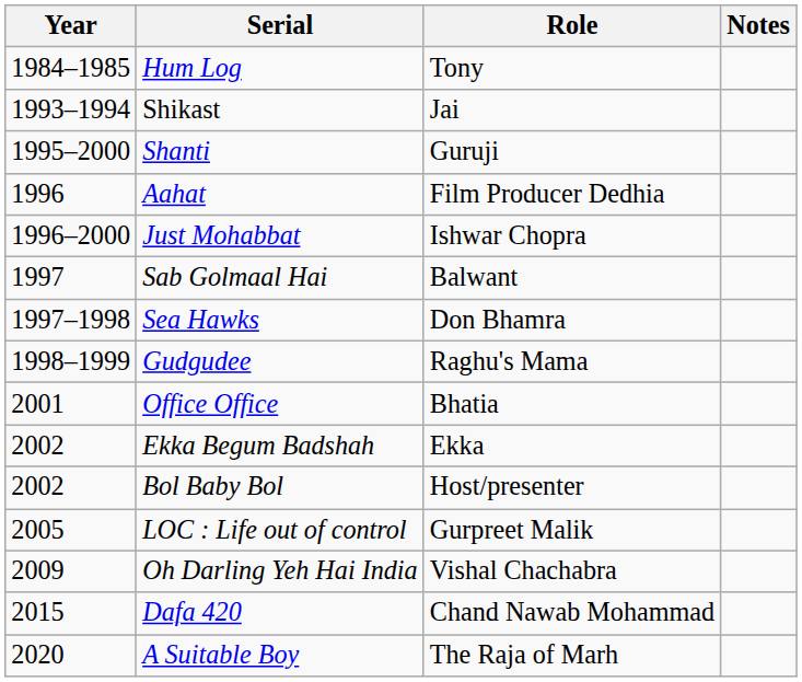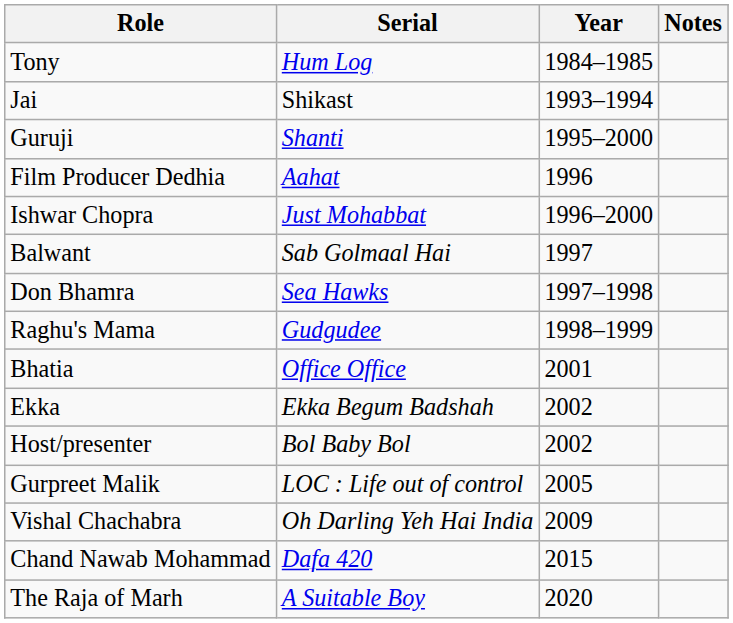 <table class="wikitable sortable">
 <tr>
+<th>Role</th>
+<th>Serial</th>
 <th>Year</th>
-<th>Serial</th>
-<th>Role</th>
 <th>Notes</th>
 </tr>
 <tr>
+<td>Tony</td>
+<td><em><a href='#'>Hum Log</a></em></td>
 <td>1984–1985</td>
-<td><em><a href='#'>Hum Log</a></em></td>
-<td>Tony</td>
 <td></td>
 </tr>
 <tr>
+<td>Jai</td>
+<td>Shikast</td>
 <td>1993–1994</td>
-<td>Shikast</td>
-<td>Jai</td>
 <td></td>
 </tr>
 <tr>
+<td>Guruji</td>
+<td><em><a href='#'>Shanti</a></em></td>
 <td>1995–2000</td>
-<td><em><a href='#'>Shanti</a></em></td>
-<td>Guruji</td>
 <td></td>
 </tr>
 <tr>
+<td>Film Producer Dedhia</td>
+<td><em><a href='#'>Aahat</a></em></td>
 <td>1996</td>
-<td><em><a href='#'>Aahat</a></em></td>
-<td>Film Producer Dedhia</td>
 <td></td>
 </tr>
 <tr>
+<td>Ishwar Chopra</td>
+<td><em><a href='#'>Just Mohabbat</a></em></td>
 <td>1996–2000</td>
-<td><em><a href='#'>Just Mohabbat</a></em></td>
-<td>Ishwar Chopra</td>
 <td></td>
 </tr>
 <tr>
+<td>Balwant</td>
+<td><em>Sab Golmaal Hai</em></td>
 <td>1997</td>
-<td><em>Sab Golmaal Hai</em></td>
-<td>Balwant</td>
 <td></td>
 </tr>
 <tr>
+<td>Don Bhamra</td>
+<td><em><a href='#'>Sea Hawks</a></em></td>
 <td>1997–1998</td>
-<td><em><a href='#'>Sea Hawks</a></em></td>
-<td>Don Bhamra</td>
 <td></td>
 </tr>
 <tr>
+<td>Raghu's Mama</td>
+<td><em><a href='#'>Gudgudee</a></em></td>
 <td>1998–1999</td>
-<td><em><a href='#'>Gudgudee</a></em></td>
-<td>Raghu's Mama</td>
 <td></td>
 </tr>
 <tr>
+<td>Bhatia</td>
+<td><em><a href='#'>Office Office</a></em></td>
 <td>2001</td>
-<td><em><a href='#'>Office Office</a></em></td>
-<td>Bhatia</td>
 <td></td>
 </tr>
 <tr>
+<td>Ekka</td>
+<td><em>Ekka Begum Badshah</em></td>
 <td>2002</td>
-<td><em>Ekka Begum Badshah</em></td>
-<td>Ekka</td>
 <td></td>
 </tr>
 <tr>
+<td>Host/presenter</td>
+<td><em>Bol Baby Bol</em></td>
 <td>2002</td>
-<td><em>Bol Baby Bol</em></td>
-<td>Host/presenter</td>
 <td></td>
 </tr>
 <tr>
+<td>Gurpreet Malik</td>
+<td><em>LOC : Life out of control</em></td>
 <td>2005</td>
-<td><em>LOC : Life out of control</em></td>
-<td>Gurpreet Malik</td>
 <td></td>
 </tr>
 <tr>
+<td>Vishal Chachabra</td>
+<td><em>Oh Darling Yeh Hai India</em></td>
 <td>2009</td>
-<td><em>Oh Darling Yeh Hai India</em></td>
-<td>Vishal Chachabra</td>
 <td></td>
 </tr>
 <tr>
+<td>Chand Nawab Mohammad</td>
+<td><em><a href='#'>Dafa 420</a></em></td>
 <td>2015</td>
-<td><em><a href='#'>Dafa 420</a></em></td>
-<td>Chand Nawab Mohammad</td>
 <td></td>
 </tr>
 <tr>
+<td>The Raja of Marh</td>
+<td><em><a href='#'>A Suitable Boy</a></em></td>
 <td>2020</td>
-<td><em><a href='#'>A Suitable Boy</a></em></td>
-<td>The Raja of Marh</td>
 <td></td>
 </tr>
 </table>
